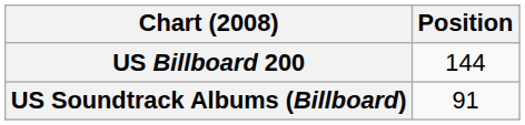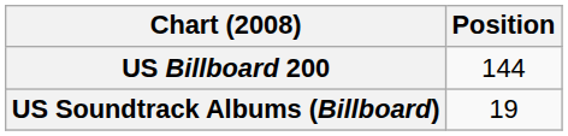 <table class="wikitable sortable plainrowheaders" style="text-align:center">
 <tr>
 <th scope="col">Chart (2008)</th>
 <th scope="col">Position</th>
 </tr>
 <tr>
 <th scope="row">US <em>Billboard</em> 200</th>
 <td>144</td>
 </tr>
 <tr>
 <th scope="row">US Soundtrack Albums (<em>Billboard</em>)</th>
-<td>91</td>
+<td>19</td>
 </tr>
 </table>
